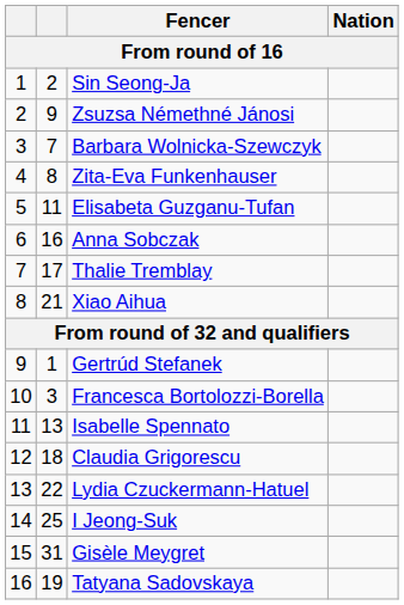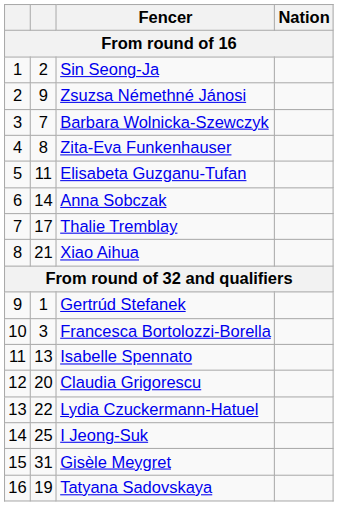 <table class=wikitable style=text-align:center>
 <tr>
 <th></th>
 <th></th>
 <th>Fencer</th>
 <th>Nation</th>
 </tr>
 <tr>
 <th colspan=4>From round of 16</th>
 </tr>
 <tr>
 <td>1</td>
 <td>2</td>
 <td align=left><a href='#'>Sin Seong-Ja</a></td>
 <td align=left></td>
 </tr>
 <tr>
 <td>2</td>
 <td>9</td>
 <td align=left><a href='#'>Zsuzsa Némethné Jánosi</a></td>
 <td align=left></td>
 </tr>
 <tr>
 <td>3</td>
 <td>7</td>
 <td align=left><a href='#'>Barbara Wolnicka-Szewczyk</a></td>
 <td align=left></td>
 </tr>
 <tr>
 <td>4</td>
 <td>8</td>
 <td align=left><a href='#'>Zita-Eva Funkenhauser</a></td>
 <td align=left></td>
 </tr>
 <tr>
 <td>5</td>
 <td>11</td>
 <td align=left><a href='#'>Elisabeta Guzganu-Tufan</a></td>
 <td align=left></td>
 </tr>
 <tr>
 <td>6</td>
-<td>16</td>
+<td>14</td>
 <td align=left><a href='#'>Anna Sobczak</a></td>
 <td align=left></td>
 </tr>
 <tr>
 <td>7</td>
 <td>17</td>
 <td align=left><a href='#'>Thalie Tremblay</a></td>
 <td align=left></td>
 </tr>
 <tr>
 <td>8</td>
 <td>21</td>
 <td align=left><a href='#'>Xiao Aihua</a></td>
 <td align=left></td>
 </tr>
 <tr>
 <th colspan=4>From round of 32 and qualifiers</th>
 </tr>
 <tr>
 <td>9</td>
 <td>1</td>
 <td align=left><a href='#'>Gertrúd Stefanek</a></td>
 <td align=left></td>
 </tr>
 <tr>
 <td>10</td>
 <td>3</td>
 <td align=left><a href='#'>Francesca Bortolozzi-Borella</a></td>
 <td align=left></td>
 </tr>
 <tr>
 <td>11</td>
 <td>13</td>
 <td align=left><a href='#'>Isabelle Spennato</a></td>
 <td align=left></td>
 </tr>
 <tr>
 <td>12</td>
-<td>18</td>
+<td>20</td>
 <td align=left><a href='#'>Claudia Grigorescu</a></td>
 <td align=left></td>
 </tr>
 <tr>
 <td>13</td>
 <td>22</td>
 <td align=left><a href='#'>Lydia Czuckermann-Hatuel</a></td>
 <td align=left></td>
 </tr>
 <tr>
 <td>14</td>
 <td>25</td>
 <td align=left><a href='#'>I Jeong-Suk</a></td>
 <td align=left></td>
 </tr>
 <tr>
 <td>15</td>
 <td>31</td>
 <td align=left><a href='#'>Gisèle Meygret</a></td>
 <td align=left></td>
 </tr>
 <tr>
 <td>16</td>
 <td>19</td>
 <td align=left><a href='#'>Tatyana Sadovskaya</a></td>
 <td align=left></td>
 </tr>
 </table>
